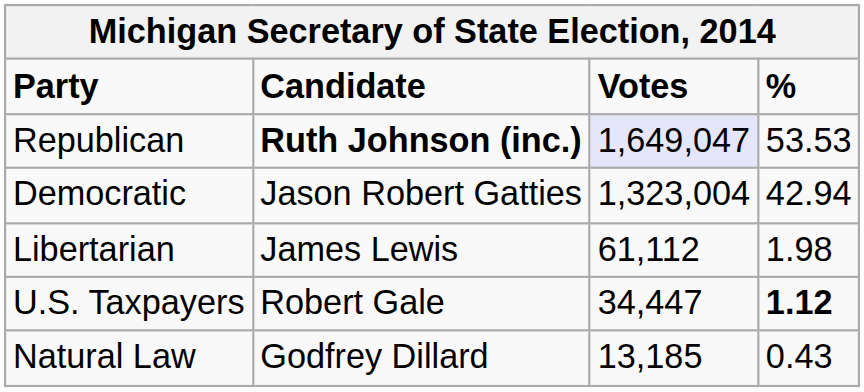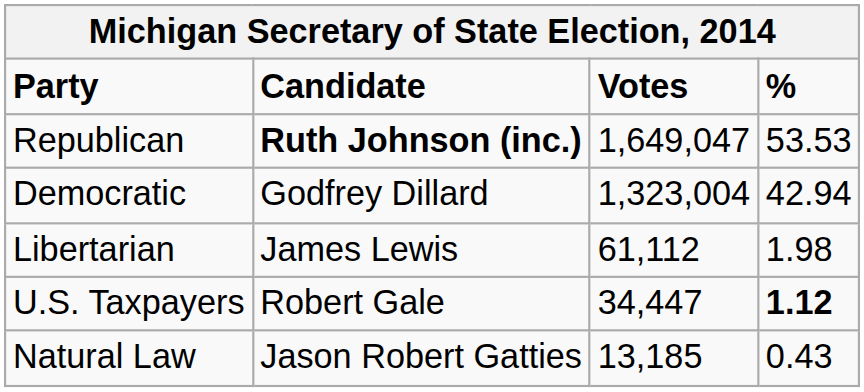 <table class="wikitable">
 <tr>
 <th colspan="4">Michigan Secretary of State Election, 2014</th>
 </tr>
 <tr>
 <td><strong>Party</strong></td>
 <td><strong>Candidate</strong></td>
 <td><strong>Votes</strong></td>
 <td><strong>%</strong></td>
 </tr>
 <tr>
 <td>Republican</td>
 <td><strong>Ruth Johnson (inc.)</strong></td>
-<td style="background: lavender;">1,649,047</td>
+<td>1,649,047</td>
 <td>53.53</td>
 </tr>
 <tr>
 <td>Democratic</td>
-<td>Jason Robert Gatties</td>
+<td>Godfrey Dillard</td>
 <td>1,323,004</td>
 <td>42.94</td>
 </tr>
 <tr>
 <td>Libertarian</td>
 <td>James Lewis</td>
 <td>61,112</td>
 <td>1.98</td>
 </tr>
 <tr>
 <td>U.S. Taxpayers</td>
 <td>Robert Gale</td>
 <td>34,447</td>
 <td><strong>1.12</strong></td>
 </tr>
 <tr>
 <td>Natural Law</td>
-<td>Godfrey Dillard</td>
+<td>Jason Robert Gatties</td>
 <td>13,185</td>
 <td>0.43</td>
 </tr>
 </table>
